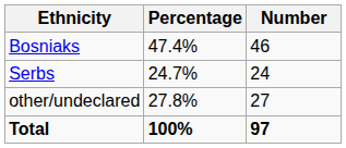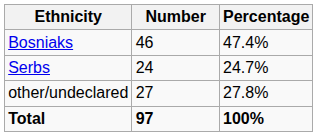 <table class="wikitable">
 <tr>
 <th width="100px">Ethnicity</th>
+<th width="80px">Number</th>
 <th width="80px">Percentage</th>
-<th width="80px">Number</th>
 </tr>
 <tr>
 <td><a href='#'>Bosniaks</a></td>
+<td>46</td>
 <td>47.4%</td>
-<td>46</td>
 </tr>
 <tr>
 <td><a href='#'>Serbs</a></td>
+<td>24</td>
 <td>24.7%</td>
-<td>24</td>
 </tr>
 <tr>
 <td>other/undeclared</td>
+<td>27</td>
 <td>27.8%</td>
-<td>27</td>
 </tr>
 <tr>
 <td><strong>Total</strong></td>
+<td><strong>97</strong></td>
 <td><strong>100%</strong></td>
-<td><strong>97</strong></td>
 </tr>
 </table>
